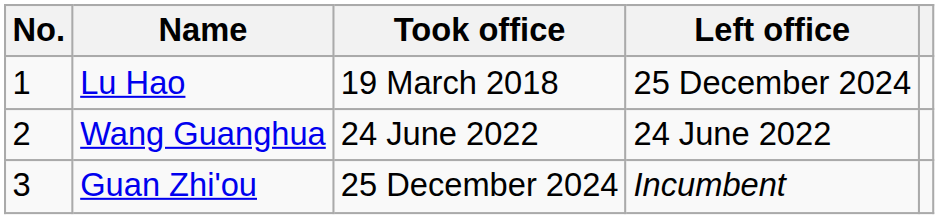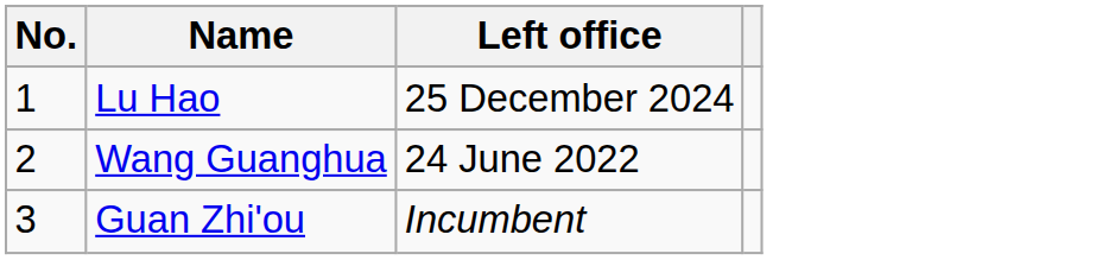 <table class="wikitable">
 <tr>
 <th>No.</th>
 <th>Name</th>
-<th>Took office</th>
 <th>Left office</th>
 <th></th>
 </tr>
 <tr>
 <td>1</td>
 <td><a href='#'>Lu Hao</a></td>
-<td>19 March 2018</td>
 <td>25 December 2024</td>
 <td></td>
 </tr>
 <tr>
 <td>2</td>
 <td><a href='#'>Wang Guanghua</a></td>
 <td>24 June 2022</td>
-<td>24 June 2022</td>
 <td></td>
 </tr>
 <tr>
 <td>3</td>
 <td><a href='#'>Guan Zhi'ou</a></td>
-<td>25 December 2024</td>
 <td><em>Incumbent</em></td>
 <td></td>
 </tr>
 </table>
